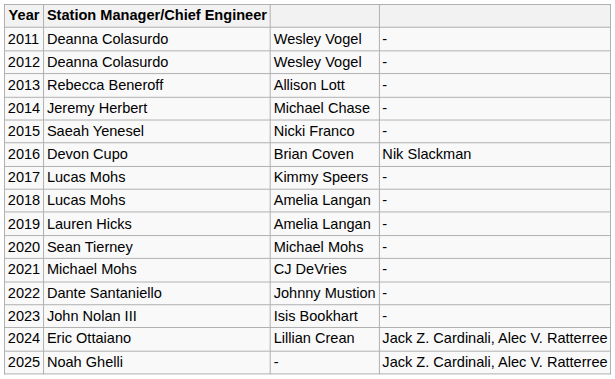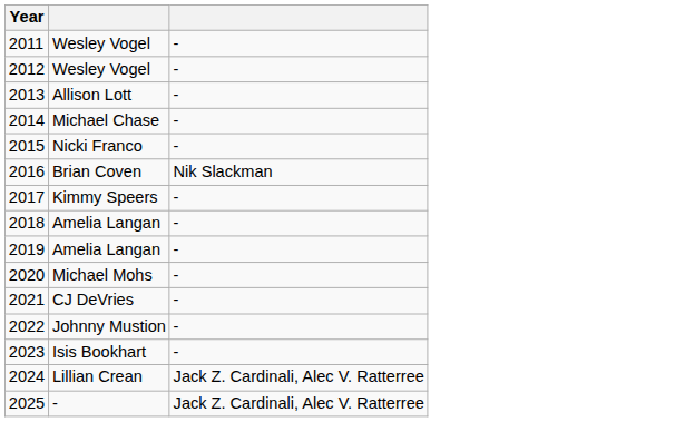 <table class="wikitable">
 <tr>
 <th>Year</th>
-<th>Station Manager/Chief Engineer</th>
 <th></th>
 <th></th>
 </tr>
 <tr>
 <td>2011</td>
-<td>Deanna Colasurdo</td>
 <td>Wesley Vogel</td>
 <td>-</td>
 </tr>
 <tr>
 <td>2012</td>
-<td>Deanna Colasurdo</td>
 <td>Wesley Vogel</td>
 <td>-</td>
 </tr>
 <tr>
 <td>2013</td>
-<td>Rebecca Beneroff</td>
 <td>Allison Lott</td>
 <td>-</td>
 </tr>
 <tr>
 <td>2014</td>
-<td>Jeremy Herbert</td>
 <td>Michael Chase</td>
 <td>-</td>
 </tr>
 <tr>
 <td>2015</td>
-<td>Saeah Yenesel</td>
 <td>Nicki Franco</td>
 <td>-</td>
 </tr>
 <tr>
 <td>2016</td>
-<td>Devon Cupo</td>
 <td>Brian Coven</td>
 <td>Nik Slackman</td>
 </tr>
 <tr>
 <td>2017</td>
-<td>Lucas Mohs</td>
 <td>Kimmy Speers</td>
 <td>-</td>
 </tr>
 <tr>
 <td>2018</td>
-<td>Lucas Mohs</td>
 <td>Amelia Langan</td>
 <td>-</td>
 </tr>
 <tr>
 <td>2019</td>
-<td>Lauren Hicks</td>
 <td>Amelia Langan</td>
 <td>-</td>
 </tr>
 <tr>
 <td>2020</td>
-<td>Sean Tierney</td>
 <td>Michael Mohs</td>
 <td>-</td>
 </tr>
 <tr>
 <td>2021</td>
-<td>Michael Mohs</td>
 <td>CJ DeVries</td>
 <td>-</td>
 </tr>
 <tr>
 <td>2022</td>
-<td>Dante Santaniello</td>
 <td>Johnny Mustion</td>
 <td>-</td>
 </tr>
 <tr>
 <td>2023</td>
-<td>John Nolan III</td>
 <td>Isis Bookhart</td>
 <td>-</td>
 </tr>
 <tr>
 <td>2024</td>
-<td>Eric Ottaiano</td>
 <td>Lillian Crean</td>
 <td>Jack Z. Cardinali, Alec V. Ratterree</td>
 </tr>
 <tr>
 <td>2025</td>
-<td>Noah Ghelli</td>
 <td>-</td>
 <td>Jack Z. Cardinali, Alec V. Ratterree</td>
 </tr>
 </table>
